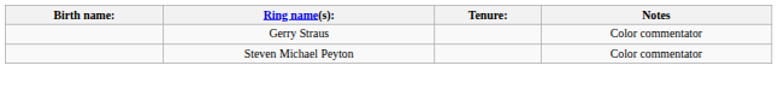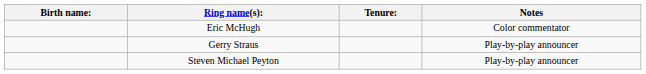 <table class="sortable wikitable" style="font-size:85%; text-align:center; width:70%;">
 <tr>
 <th>Birth name:</th>
 <th><a href='#'>Ring name</a>(s):</th>
 <th>Tenure:</th>
 <th>Notes</th>
 </tr>
 <tr>
 <td></td>
-<td>Gerry Straus</td>
+<td>Eric McHugh</td>
 <td sort></td>
 <td>Color commentator</td>
 </tr>
 <tr>
 <td></td>
+<td>Gerry Straus</td>
+<td sort></td>
+<td>Play-by-play announcer</td>
+</tr>
+<tr>
+<td></td>
 <td>Steven Michael Peyton</td>
 <td sort></td>
-<td>Color commentator</td>
+<td>Play-by-play announcer</td>
 </tr>
 </table>
